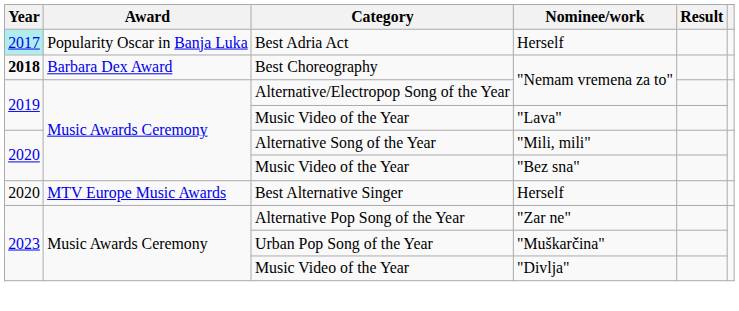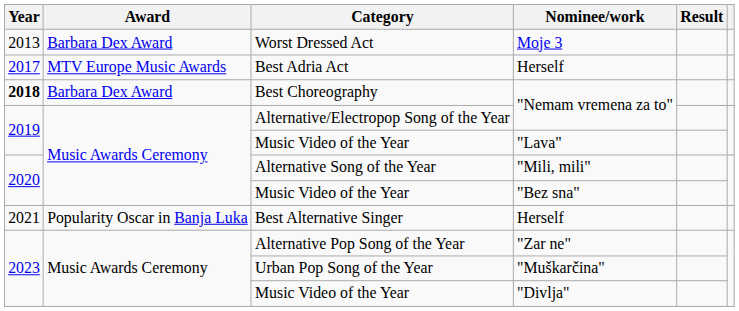 <table class="wikitable">
 <tr>
 <th>Year</th>
 <th>Award</th>
 <th>Category</th>
 <th>Nominee/work</th>
 <th>Result</th>
 <th></th>
 </tr>
 <tr>
-<td style="background: paleturquoise;"><a href='#'>2017</a></td>
-<td>Popularity Oscar in <a href='#'>Banja Luka</a></td>
+<td>2013</td>
+<td><a href='#'>Barbara Dex Award</a></td>
+<td>Worst Dressed Act</td>
+<td><a href='#'>Moje 3</a></td>
+<td></td>
+<td style="text-align:center;"></td>
+</tr>
+<tr>
+<td><a href='#'>2017</a></td>
+<td><a href='#'>MTV Europe Music Awards</a></td>
 <td>Best Adria Act</td>
 <td>Herself</td>
 <td></td>
 <td style="text-align:center;"></td>
 </tr>
 <tr>
 <td><strong>2018</strong></td>
 <td><a href='#'>Barbara Dex Award</a></td>
 <td>Best Choreography</td>
 <td rowspan="2">"Nemam vremena za to"</td>
 <td></td>
 <td style="text-align:center;"></td>
 </tr>
 <tr>
 <td rowspan="2"><a href='#'>2019</a></td>
 <td rowspan="4"><a href='#'>Music Awards Ceremony</a></td>
 <td>Alternative/Electropop Song of the Year</td>
 <td></td>
 <td rowspan="2"; style="text-align:center;"></td>
 </tr>
 <tr>
 <td>Music Video of the Year</td>
 <td>"Lava"</td>
 <td></td>
 </tr>
 <tr>
 <td rowspan="2"><a href='#'>2020</a></td>
 <td>Alternative Song of the Year</td>
 <td>"Mili, mili"</td>
 <td></td>
 <td rowspan="2"></td>
 </tr>
 <tr>
 <td>Music Video of the Year</td>
 <td>"Bez sna"</td>
 <td></td>
 </tr>
 <tr>
-<td>2020</td>
-<td><a href='#'>MTV Europe Music Awards</a></td>
+<td>2021</td>
+<td>Popularity Oscar in <a href='#'>Banja Luka</a></td>
 <td>Best Alternative Singer</td>
 <td>Herself</td>
 <td></td>
 <td style="text-align:center;"></td>
 </tr>
 <tr>
 <td rowspan="3"><a href='#'>2023</a></td>
 <td rowspan="3">Music Awards Ceremony</td>
 <td>Alternative Pop Song of the Year</td>
 <td>"Zar ne"</td>
 <td></td>
 <td rowspan="3"></td>
 </tr>
 <tr>
 <td>Urban Pop Song of the Year</td>
 <td>"Muškarčina"</td>
 <td></td>
 </tr>
 <tr>
 <td>Music Video of the Year</td>
 <td>"Divlja"</td>
 <td></td>
 </tr>
 </table>
